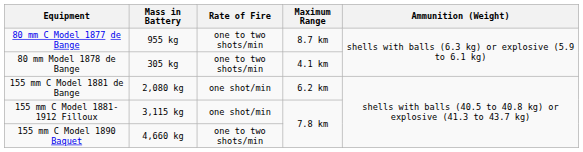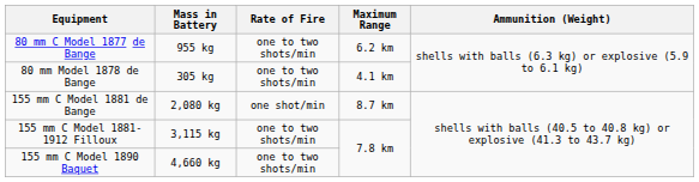 <table class="wikitable centre" style="text-align:center;">
 <tr>
 <th>Equipment</th>
 <th>Mass in Battery</th>
 <th>Rate of Fire</th>
 <th>Maximum Range</th>
 <th>Ammunition (Weight)</th>
 </tr>
 <tr>
 <td><a href='#'>80 mm C Model 1877</a> <a href='#'>de Bange</a></td>
 <td>955 kg</td>
 <td>one to two shots/min</td>
-<td>8.7 km</td>
+<td>6.2 km</td>
 <td rowspan="2">shells with balls (6.3 kg) or explosive (5.9 to 6.1 kg)</td>
 </tr>
 <tr>
 <td>80 mm  Model 1878 de Bange</td>
 <td>305 kg</td>
 <td>one to two shots/min</td>
 <td>4.1 km</td>
 </tr>
 <tr>
 <td>155 mm C Model 1881 de Bange</td>
 <td>2,080 kg</td>
 <td>one shot/min</td>
-<td>6.2 km</td>
+<td>8.7 km</td>
 <td rowspan="3">shells with balls (40.5 to 40.8 kg) or explosive (41.3 to 43.7 kg)</td>
 </tr>
 <tr>
 <td>155 mm C Model 1881-1912 Filloux</td>
 <td>3,115 kg</td>
-<td>one shot/min</td>
+<td>one to two shots/min</td>
 <td rowspan="2">7.8 km</td>
 </tr>
 <tr>
 <td>155 mm C Model 1890 <a href='#'>Baquet</a></td>
 <td>4,660 kg</td>
 <td>one to two shots/min</td>
 </tr>
 </table>
